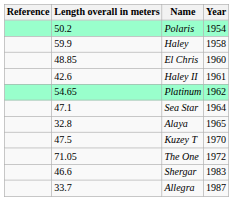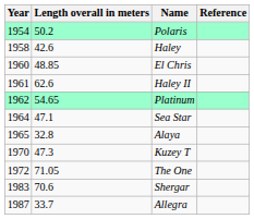 <table class="wikitable sortable">
 <tr>
-<th>Reference</th>
+<th>Year</th>
 <th>Length overall in meters</th>
 <th>Name</th>
-<th>Year</th>
+<th>Reference</th>
 </tr>
 <tr style="background:#9fc;">
-<td></td>
+<td>1954</td>
 <td>50.2</td>
 <td><em>Polaris</em></td>
-<td>1954</td>
+<td></td>
 </tr>
 <tr>
+<td>1958</td>
+<td>42.6</td>
+<td><em>Haley</em></td>
 <td></td>
-<td>59.9</td>
-<td><em>Haley</em></td>
-<td>1958</td>
 </tr>
 <tr>
-<td></td>
+<td>1960</td>
 <td>48.85</td>
 <td><em>El Chris</em></td>
-<td>1960</td>
+<td></td>
 </tr>
 <tr>
+<td>1961</td>
+<td>62.6</td>
+<td><em>Haley II</em></td>
 <td></td>
-<td>42.6</td>
-<td><em>Haley II</em></td>
-<td>1961</td>
 </tr>
 <tr style="background:#9fc;">
-<td></td>
+<td>1962</td>
 <td>54.65</td>
 <td><em>Platinum</em></td>
-<td>1962</td>
+<td></td>
 </tr>
 <tr>
-<td></td>
+<td>1964</td>
 <td>47.1</td>
 <td><em>Sea Star</em></td>
-<td>1964</td>
+<td></td>
 </tr>
 <tr>
-<td></td>
+<td>1965</td>
 <td>32.8</td>
 <td><em>Alaya</em></td>
-<td>1965</td>
+<td></td>
 </tr>
 <tr>
+<td>1970</td>
+<td>47.3</td>
+<td><em>Kuzey T</em></td>
 <td></td>
-<td>47.5</td>
-<td><em>Kuzey T</em></td>
-<td>1970</td>
 </tr>
 <tr>
-<td></td>
+<td>1972</td>
 <td>71.05</td>
 <td><em>The One</em></td>
-<td>1972</td>
+<td></td>
 </tr>
 <tr>
+<td>1983</td>
+<td>70.6</td>
+<td><em>Shergar</em></td>
 <td></td>
-<td>46.6</td>
-<td><em>Shergar</em></td>
-<td>1983</td>
 </tr>
 <tr>
-<td></td>
+<td>1987</td>
 <td>33.7</td>
 <td><em>Allegra</em></td>
-<td>1987</td>
+<td></td>
 </tr>
 </table>
